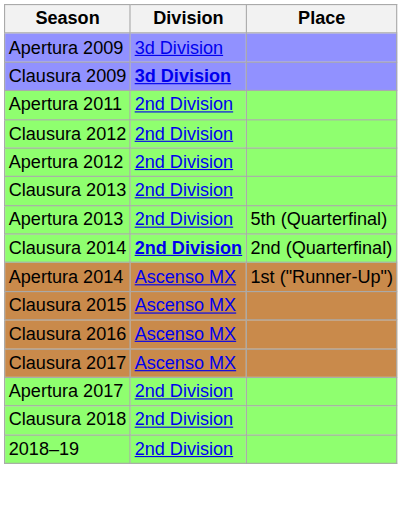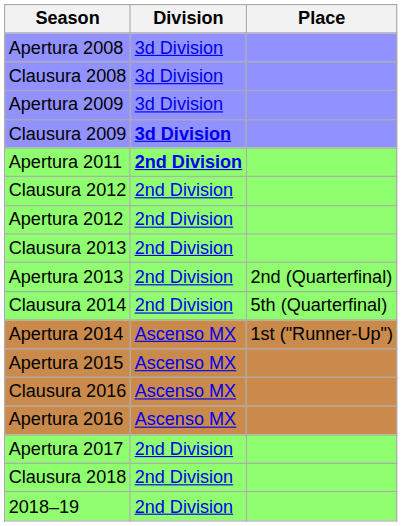 <table class="wikitable">
 <tr>
 <th>Season</th>
 <th>Division</th>
 <th>Place</th>
+</tr>
+<tr>
+<td style="background:#9191FF;">Apertura 2008</td>
+<td style="background:#9191FF;"><a href='#'>3d Division</a></td>
+<td style="background:#9191FF;"></td>
+</tr>
+<tr>
+<td style="background:#9191FF;">Clausura 2008</td>
+<td style="background:#9191FF;"><a href='#'>3d Division</a></td>
+<td style="background:#9191FF;"></td>
 </tr>
 <tr>
 <td style="background:#9191FF;">Apertura 2009</td>
 <td style="background:#9191FF;"><a href='#'>3d Division</a></td>
 <td style="background:#9191FF;"></td>
 </tr>
 <tr>
 <td style="background:#9191FF;">Clausura 2009</td>
 <td style="background:#9191FF;"><strong><a href='#'>3d Division</a></strong></td>
 <td style="background:#9191FF;"></td>
 </tr>
 <tr>
 <td style="background:#8FFF6F;">Apertura 2011</td>
-<td style="background:#8FFF6F;"><a href='#'>2nd Division</a></td>
+<td style="background:#8FFF6F;"><strong><a href='#'>2nd Division</a></strong></td>
 <td style="background:#8FFF6F;"></td>
 </tr>
 <tr>
 <td style="background:#8FFF6F;">Clausura 2012</td>
 <td style="background:#8FFF6F;"><a href='#'>2nd Division</a></td>
 <td style="background:#8FFF6F;"></td>
 </tr>
 <tr>
 <td style="background:#8FFF6F;">Apertura 2012</td>
 <td style="background:#8FFF6F;"><a href='#'>2nd Division</a></td>
 <td style="background:#8FFF6F;"></td>
 </tr>
 <tr>
 <td style="background:#8FFF6F;">Clausura 2013</td>
 <td style="background:#8FFF6F;"><a href='#'>2nd Division</a></td>
 <td style="background:#8FFF6F;"></td>
 </tr>
 <tr>
 <td style="background:#8FFF6F;">Apertura 2013</td>
 <td style="background:#8FFF6F;"><a href='#'>2nd Division</a></td>
-<td style="background:#8FFF6F;">5th (Quarterfinal)</td>
+<td style="background:#8FFF6F;">2nd (Quarterfinal)</td>
 </tr>
 <tr>
 <td style="background:#8FFF6F;">Clausura 2014</td>
-<td style="background:#8FFF6F;"><strong><a href='#'>2nd Division</a></strong></td>
-<td style="background:#8FFF6F;">2nd (Quarterfinal)</td>
+<td style="background:#8FFF6F;"><a href='#'>2nd Division</a></td>
+<td style="background:#8FFF6F;">5th (Quarterfinal)</td>
 </tr>
 <tr>
 <td style="background:#C98A4B;">Apertura 2014</td>
 <td style="background:#C98A4B;"><a href='#'>Ascenso MX</a></td>
 <td style="background:#C98A4B;">1st ("Runner-Up")</td>
 </tr>
 <tr>
-<td style="background:#C98A4B;">Clausura 2015</td>
+<td style="background:#C98A4B;">Apertura 2015</td>
 <td style="background:#C98A4B;"><a href='#'>Ascenso MX</a></td>
 <td style="background:#C98A4B;"></td>
 </tr>
 <tr>
 <td style="background:#C98A4B;">Clausura 2016</td>
 <td style="background:#C98A4B;"><a href='#'>Ascenso MX</a></td>
 <td style="background:#C98A4B;"></td>
 </tr>
 <tr>
-<td style="background:#C98A4B;">Clausura 2017</td>
+<td style="background:#C98A4B;">Apertura 2016</td>
 <td style="background:#C98A4B;"><a href='#'>Ascenso MX</a></td>
 <td style="background:#C98A4B;"></td>
 </tr>
 <tr>
 <td style="background:#8FFF6F;">Apertura 2017</td>
 <td style="background:#8FFF6F;"><a href='#'>2nd Division</a></td>
 <td style="background:#8FFF6F;"></td>
 </tr>
 <tr>
 <td style="background:#8FFF6F;">Clausura 2018</td>
 <td style="background:#8FFF6F;"><a href='#'>2nd Division</a></td>
 <td style="background:#8FFF6F;"></td>
 </tr>
 <tr>
 <td style="background:#8FFF6F;">2018–19</td>
 <td style="background:#8FFF6F;"><a href='#'>2nd Division</a></td>
 <td style="background:#8FFF6F;"></td>
 </tr>
 </table>
